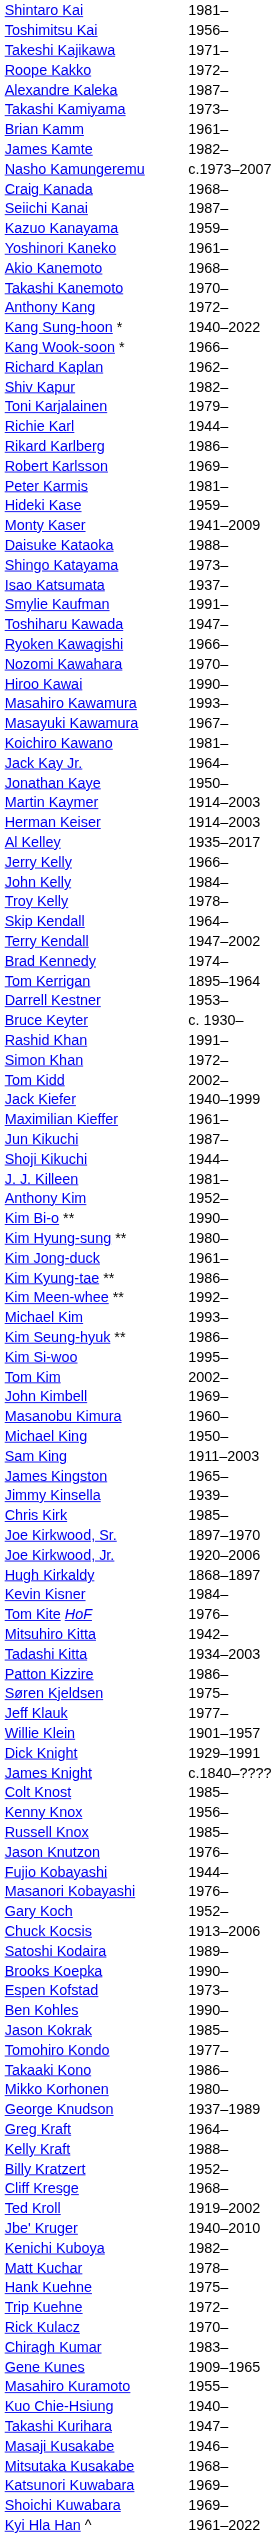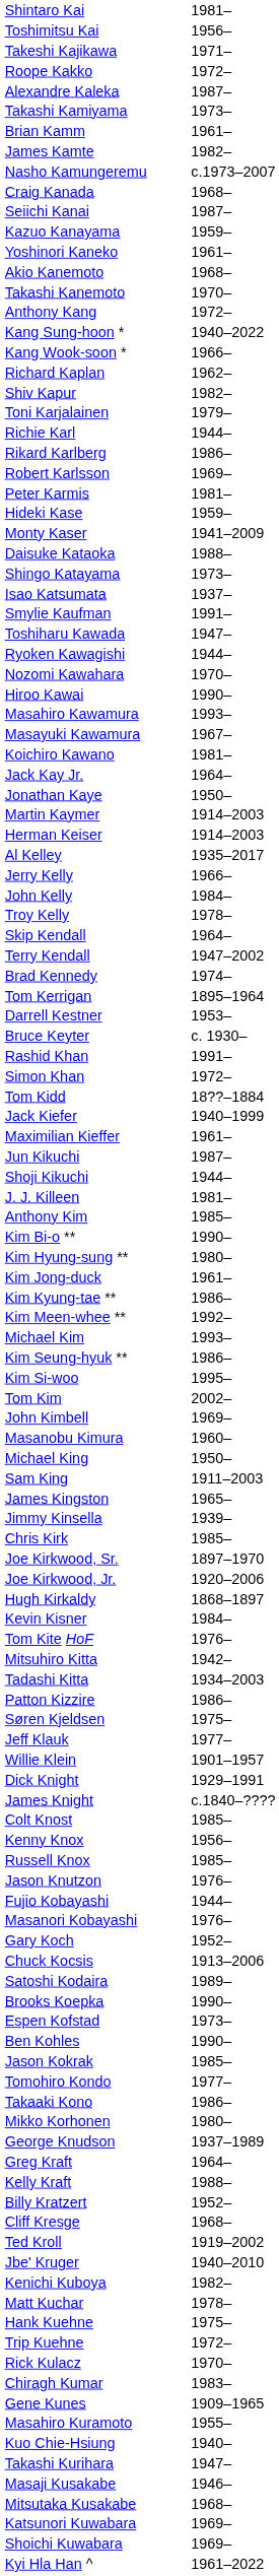 <table>
 <tr>
 <td style="width:200px"> <a href='#'>Shintaro Kai</a></td>
 <td>1981–</td>
 </tr>
 <tr>
 <td> <a href='#'>Toshimitsu Kai</a></td>
 <td>1956–</td>
 </tr>
 <tr>
 <td> <a href='#'>Takeshi Kajikawa</a></td>
 <td>1971–</td>
 </tr>
 <tr>
 <td> <a href='#'>Roope Kakko</a></td>
 <td>1972–</td>
 </tr>
 <tr>
 <td> <a href='#'>Alexandre Kaleka</a></td>
 <td>1987–</td>
 </tr>
 <tr>
 <td> <a href='#'>Takashi Kamiyama</a></td>
 <td>1973–</td>
 </tr>
 <tr>
 <td> <a href='#'>Brian Kamm</a></td>
 <td>1961–</td>
 </tr>
 <tr>
 <td> <a href='#'>James Kamte</a></td>
 <td>1982–</td>
 </tr>
 <tr>
 <td> <a href='#'>Nasho Kamungeremu</a></td>
 <td>c.1973–2007</td>
 </tr>
 <tr>
 <td> <a href='#'>Craig Kanada</a></td>
 <td>1968–</td>
 </tr>
 <tr>
 <td> <a href='#'>Seiichi Kanai</a></td>
 <td>1987–</td>
 </tr>
 <tr>
 <td> <a href='#'>Kazuo Kanayama</a></td>
 <td>1959–</td>
 </tr>
 <tr>
 <td> <a href='#'>Yoshinori Kaneko</a></td>
 <td>1961–</td>
 </tr>
 <tr>
 <td> <a href='#'>Akio Kanemoto</a></td>
 <td>1968–</td>
 </tr>
 <tr>
 <td> <a href='#'>Takashi Kanemoto</a></td>
 <td>1970–</td>
 </tr>
 <tr>
 <td> <a href='#'>Anthony Kang</a></td>
 <td>1972–</td>
 </tr>
 <tr>
 <td> <a href='#'>Kang Sung-hoon</a> *</td>
 <td>1940–2022</td>
 </tr>
 <tr>
 <td> <a href='#'>Kang Wook-soon</a> *</td>
 <td>1966–</td>
 </tr>
 <tr>
 <td> <a href='#'>Richard Kaplan</a></td>
 <td>1962–</td>
 </tr>
 <tr>
 <td> <a href='#'>Shiv Kapur</a></td>
 <td>1982–</td>
 </tr>
 <tr>
 <td> <a href='#'>Toni Karjalainen</a></td>
 <td>1979–</td>
 </tr>
 <tr>
 <td> <a href='#'>Richie Karl</a></td>
 <td>1944–</td>
 </tr>
 <tr>
 <td> <a href='#'>Rikard Karlberg</a></td>
 <td>1986–</td>
 </tr>
 <tr>
 <td> <a href='#'>Robert Karlsson</a></td>
 <td>1969–</td>
 </tr>
 <tr>
 <td> <a href='#'>Peter Karmis</a></td>
 <td>1981–</td>
 </tr>
 <tr>
 <td> <a href='#'>Hideki Kase</a></td>
 <td>1959–</td>
 </tr>
 <tr>
 <td> <a href='#'>Monty Kaser</a></td>
 <td>1941–2009</td>
 </tr>
 <tr>
 <td> <a href='#'>Daisuke Kataoka</a></td>
 <td>1988–</td>
 </tr>
 <tr>
 <td> <a href='#'>Shingo Katayama</a></td>
 <td>1973–</td>
 </tr>
 <tr>
 <td> <a href='#'>Isao Katsumata</a></td>
 <td>1937–</td>
 </tr>
 <tr>
 <td> <a href='#'>Smylie Kaufman</a></td>
 <td>1991–</td>
 </tr>
 <tr>
 <td> <a href='#'>Toshiharu Kawada</a></td>
 <td>1947–</td>
 </tr>
 <tr>
 <td> <a href='#'>Ryoken Kawagishi</a></td>
-<td>1966–</td>
+<td>1944–</td>
 </tr>
 <tr>
 <td> <a href='#'>Nozomi Kawahara</a></td>
 <td>1970–</td>
 </tr>
 <tr>
 <td> <a href='#'>Hiroo Kawai</a></td>
 <td>1990–</td>
 </tr>
 <tr>
 <td> <a href='#'>Masahiro Kawamura</a></td>
 <td>1993–</td>
 </tr>
 <tr>
 <td> <a href='#'>Masayuki Kawamura</a></td>
 <td>1967–</td>
 </tr>
 <tr>
 <td> <a href='#'>Koichiro Kawano</a></td>
 <td>1981–</td>
 </tr>
 <tr>
 <td> <a href='#'>Jack Kay Jr.</a></td>
 <td>1964–</td>
 </tr>
 <tr>
 <td> <a href='#'>Jonathan Kaye</a></td>
 <td>1950–</td>
 </tr>
 <tr>
 <td> <a href='#'>Martin Kaymer</a></td>
 <td>1914–2003</td>
 </tr>
 <tr>
 <td> <a href='#'>Herman Keiser</a></td>
 <td>1914–2003</td>
 </tr>
 <tr>
 <td> <a href='#'>Al Kelley</a></td>
 <td>1935–2017</td>
 </tr>
 <tr>
 <td> <a href='#'>Jerry Kelly</a></td>
 <td>1966–</td>
 </tr>
 <tr>
 <td> <a href='#'>John Kelly</a></td>
 <td>1984–</td>
 </tr>
 <tr>
 <td> <a href='#'>Troy Kelly</a></td>
 <td>1978–</td>
 </tr>
 <tr>
 <td> <a href='#'>Skip Kendall</a></td>
 <td>1964–</td>
 </tr>
 <tr>
 <td> <a href='#'>Terry Kendall</a></td>
 <td>1947–2002</td>
 </tr>
 <tr>
 <td> <a href='#'>Brad Kennedy</a></td>
 <td>1974–</td>
 </tr>
 <tr>
 <td> <a href='#'>Tom Kerrigan</a></td>
 <td>1895–1964</td>
 </tr>
 <tr>
 <td> <a href='#'>Darrell Kestner</a></td>
 <td>1953–</td>
 </tr>
 <tr>
 <td> <a href='#'>Bruce Keyter</a></td>
 <td>c. 1930–</td>
 </tr>
 <tr>
 <td> <a href='#'>Rashid Khan</a></td>
 <td>1991–</td>
 </tr>
 <tr>
 <td> <a href='#'>Simon Khan</a></td>
 <td>1972–</td>
 </tr>
 <tr>
 <td> <a href='#'>Tom Kidd</a></td>
-<td>2002–</td>
+<td>18??–1884</td>
 </tr>
 <tr>
 <td> <a href='#'>Jack Kiefer</a></td>
 <td>1940–1999</td>
 </tr>
 <tr>
 <td> <a href='#'>Maximilian Kieffer</a></td>
 <td>1961–</td>
 </tr>
 <tr>
 <td> <a href='#'>Jun Kikuchi</a></td>
 <td>1987–</td>
 </tr>
 <tr>
 <td> <a href='#'>Shoji Kikuchi</a></td>
 <td>1944–</td>
 </tr>
 <tr>
 <td> <a href='#'>J. J. Killeen</a></td>
 <td>1981–</td>
 </tr>
 <tr>
 <td> <a href='#'>Anthony Kim</a></td>
-<td>1952–</td>
+<td>1985–</td>
 </tr>
 <tr>
 <td> <a href='#'>Kim Bi-o</a> **</td>
 <td>1990–</td>
 </tr>
 <tr>
 <td> <a href='#'>Kim Hyung-sung</a> **</td>
 <td>1980–</td>
 </tr>
 <tr>
 <td> <a href='#'>Kim Jong-duck</a></td>
 <td>1961–</td>
 </tr>
 <tr>
 <td> <a href='#'>Kim Kyung-tae</a> **</td>
 <td>1986–</td>
 </tr>
 <tr>
 <td> <a href='#'>Kim Meen-whee</a> **</td>
 <td>1992–</td>
 </tr>
 <tr>
 <td> <a href='#'>Michael Kim</a></td>
 <td>1993–</td>
 </tr>
 <tr>
 <td> <a href='#'>Kim Seung-hyuk</a> **</td>
 <td>1986–</td>
 </tr>
 <tr>
 <td> <a href='#'>Kim Si-woo</a></td>
 <td>1995–</td>
 </tr>
 <tr>
 <td> <a href='#'>Tom Kim</a></td>
 <td>2002–</td>
 </tr>
 <tr>
 <td> <a href='#'>John Kimbell</a></td>
 <td>1969–</td>
 </tr>
 <tr>
 <td> <a href='#'>Masanobu Kimura</a></td>
 <td>1960–</td>
 </tr>
 <tr>
 <td> <a href='#'>Michael King</a></td>
 <td>1950–</td>
 </tr>
 <tr>
 <td> <a href='#'>Sam King</a></td>
 <td>1911–2003</td>
 </tr>
 <tr>
 <td> <a href='#'>James Kingston</a></td>
 <td>1965–</td>
 </tr>
 <tr>
 <td> <a href='#'>Jimmy Kinsella</a></td>
 <td>1939–</td>
 </tr>
 <tr>
 <td> <a href='#'>Chris Kirk</a></td>
 <td>1985–</td>
 </tr>
 <tr>
 <td>  <a href='#'>Joe Kirkwood, Sr.</a></td>
 <td>1897–1970</td>
 </tr>
 <tr>
 <td>  <a href='#'>Joe Kirkwood, Jr.</a></td>
 <td>1920–2006</td>
 </tr>
 <tr>
 <td> <a href='#'>Hugh Kirkaldy</a></td>
 <td>1868–1897</td>
 </tr>
 <tr>
 <td> <a href='#'>Kevin Kisner</a></td>
 <td>1984–</td>
 </tr>
 <tr>
 <td> <a href='#'>Tom Kite</a> <em><a href='#'><span>HoF</span></a></em></td>
 <td>1976–</td>
 </tr>
 <tr>
 <td> <a href='#'>Mitsuhiro Kitta</a></td>
 <td>1942–</td>
 </tr>
 <tr>
 <td> <a href='#'>Tadashi Kitta</a></td>
 <td>1934–2003</td>
 </tr>
 <tr>
 <td> <a href='#'>Patton Kizzire</a></td>
 <td>1986–</td>
 </tr>
 <tr>
 <td> <a href='#'>Søren Kjeldsen</a></td>
 <td>1975–</td>
 </tr>
 <tr>
 <td> <a href='#'>Jeff Klauk</a></td>
 <td>1977–</td>
 </tr>
 <tr>
 <td> <a href='#'>Willie Klein</a></td>
 <td>1901–1957</td>
 </tr>
 <tr>
 <td> <a href='#'>Dick Knight</a></td>
 <td>1929–1991</td>
 </tr>
 <tr>
 <td> <a href='#'>James Knight</a></td>
 <td>c.1840–????</td>
 </tr>
 <tr>
 <td> <a href='#'>Colt Knost</a></td>
 <td>1985–</td>
 </tr>
 <tr>
 <td> <a href='#'>Kenny Knox</a></td>
 <td>1956–</td>
 </tr>
 <tr>
 <td> <a href='#'>Russell Knox</a></td>
 <td>1985–</td>
 </tr>
 <tr>
 <td> <a href='#'>Jason Knutzon</a></td>
 <td>1976–</td>
 </tr>
 <tr>
 <td> <a href='#'>Fujio Kobayashi</a></td>
 <td>1944–</td>
 </tr>
 <tr>
 <td> <a href='#'>Masanori Kobayashi</a></td>
 <td>1976–</td>
 </tr>
 <tr>
 <td> <a href='#'>Gary Koch</a></td>
 <td>1952–</td>
 </tr>
 <tr>
 <td> <a href='#'>Chuck Kocsis</a></td>
 <td>1913–2006</td>
 </tr>
 <tr>
 <td> <a href='#'>Satoshi Kodaira</a></td>
 <td>1989–</td>
 </tr>
 <tr>
 <td> <a href='#'>Brooks Koepka</a></td>
 <td>1990–</td>
 </tr>
 <tr>
 <td> <a href='#'>Espen Kofstad</a></td>
 <td>1973–</td>
 </tr>
 <tr>
 <td> <a href='#'>Ben Kohles</a></td>
 <td>1990–</td>
 </tr>
 <tr>
 <td> <a href='#'>Jason Kokrak</a></td>
 <td>1985–</td>
 </tr>
 <tr>
 <td> <a href='#'>Tomohiro Kondo</a></td>
 <td>1977–</td>
 </tr>
 <tr>
 <td> <a href='#'>Takaaki Kono</a></td>
 <td>1986–</td>
 </tr>
 <tr>
 <td> <a href='#'>Mikko Korhonen</a></td>
 <td>1980–</td>
 </tr>
 <tr>
 <td> <a href='#'>George Knudson</a></td>
 <td>1937–1989</td>
 </tr>
 <tr>
 <td> <a href='#'>Greg Kraft</a></td>
 <td>1964–</td>
 </tr>
 <tr>
 <td> <a href='#'>Kelly Kraft</a></td>
 <td>1988–</td>
 </tr>
 <tr>
 <td> <a href='#'>Billy Kratzert</a></td>
 <td>1952–</td>
 </tr>
 <tr>
 <td> <a href='#'>Cliff Kresge</a></td>
 <td>1968–</td>
 </tr>
 <tr>
 <td> <a href='#'>Ted Kroll</a></td>
 <td>1919–2002</td>
 </tr>
 <tr>
 <td> <a href='#'>Jbe' Kruger</a></td>
 <td>1940–2010</td>
 </tr>
 <tr>
 <td> <a href='#'>Kenichi Kuboya</a></td>
 <td>1982–</td>
 </tr>
 <tr>
 <td> <a href='#'>Matt Kuchar</a></td>
 <td>1978–</td>
 </tr>
 <tr>
 <td> <a href='#'>Hank Kuehne</a></td>
 <td>1975–</td>
 </tr>
 <tr>
 <td> <a href='#'>Trip Kuehne</a></td>
 <td>1972–</td>
 </tr>
 <tr>
 <td> <a href='#'>Rick Kulacz</a></td>
 <td>1970–</td>
 </tr>
 <tr>
 <td> <a href='#'>Chiragh Kumar</a></td>
 <td>1983–</td>
 </tr>
 <tr>
 <td> <a href='#'>Gene Kunes</a></td>
 <td>1909–1965</td>
 </tr>
 <tr>
 <td> <a href='#'>Masahiro Kuramoto</a></td>
 <td>1955–</td>
 </tr>
 <tr>
 <td> <a href='#'>Kuo Chie-Hsiung</a></td>
 <td>1940–</td>
 </tr>
 <tr>
 <td> <a href='#'>Takashi Kurihara</a></td>
 <td>1947–</td>
 </tr>
 <tr>
 <td> <a href='#'>Masaji Kusakabe</a></td>
 <td>1946–</td>
 </tr>
 <tr>
 <td> <a href='#'>Mitsutaka Kusakabe</a></td>
 <td>1968–</td>
 </tr>
 <tr>
 <td> <a href='#'>Katsunori Kuwabara</a></td>
 <td>1969–</td>
 </tr>
 <tr>
 <td> <a href='#'>Shoichi Kuwabara</a></td>
 <td>1969–</td>
 </tr>
 <tr>
 <td> <a href='#'>Kyi Hla Han</a> ^</td>
 <td>1961–2022</td>
 </tr>
 </table>
